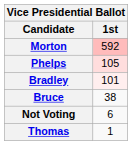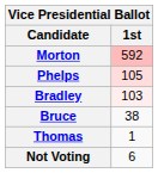 <table class="wikitable sortable" style="text-align:center">
 <tr>
 <th colspan="2"><strong>Vice Presidential Ballot</strong></th>
 </tr>
 <tr>
 <th>Candidate</th>
 <th>1st</th>
 </tr>
 <tr>
 <th><a href='#'>Morton</a></th>
 <td style="background:#fbb;">592</td>
 </tr>
 <tr>
 <th><a href='#'>Phelps</a></th>
 <td style="background:#fdd;">105</td>
 </tr>
 <tr>
 <th><a href='#'>Bradley</a></th>
-<td style="background:#fee;">101</td>
+<td style="background:#fee;">103</td>
 </tr>
 <tr>
 <th><a href='#'>Bruce</a></th>
 <td>38</td>
 </tr>
 <tr>
+<th><a href='#'>Thomas</a></th>
+<td>1</td>
+</tr>
+<tr>
 <th>Not Voting</th>
 <td>6</td>
 </tr>
-<tr>
-<th><a href='#'>Thomas</a></th>
-<td>1</td>
-</tr>
 </table>
